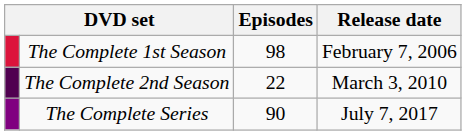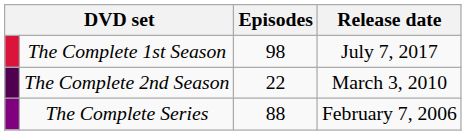 <table class="wikitable" style="text-align:center">
 <tr>
 <th colspan=2>DVD set</th>
 <th>Episodes</th>
 <th>Release date</th>
 </tr>
 <tr>
 <td style="width:5px; background:#DC143C"></td>
 <td><em>The Complete 1st Season</em></td>
 <td>98</td>
-<td>February 7, 2006</td>
+<td>July 7, 2017</td>
 </tr>
 <tr>
 <td bgcolor="500050"></td>
 <td><em>The Complete 2nd Season</em></td>
 <td>22</td>
 <td>March 3, 2010</td>
 </tr>
 <tr>
 <td bgcolor="800080"></td>
 <td><em>The Complete Series</em></td>
-<td>90</td>
-<td>July 7, 2017</td>
+<td>88</td>
+<td>February 7, 2006</td>
 </tr>
 </table>
